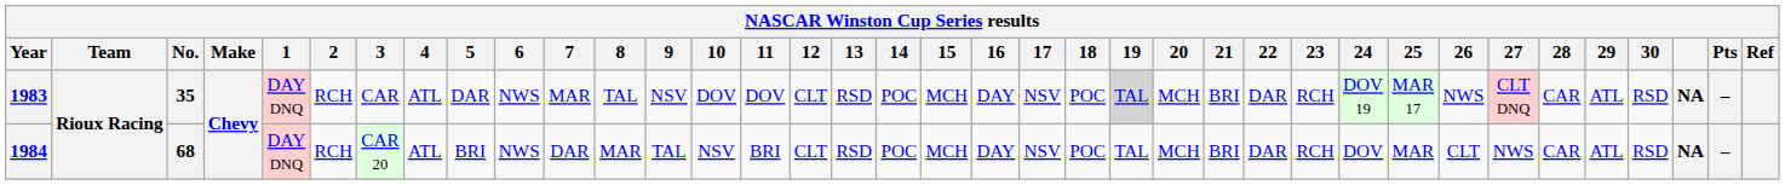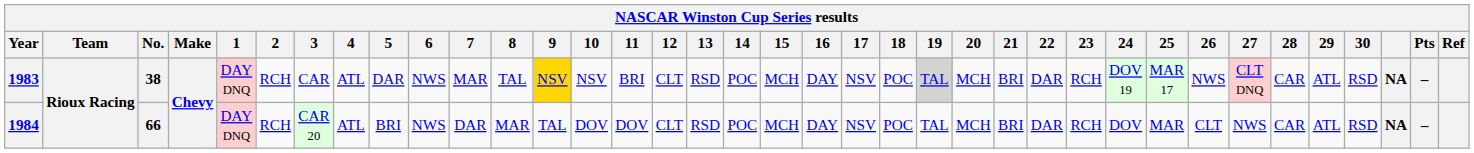 <table class="wikitable" style="text-align:center; font-size:75%">
 <tr>
 <th colspan=45><a href='#'>NASCAR Winston Cup Series</a> results</th>
 </tr>
 <tr>
 <th>Year</th>
 <th>Team</th>
 <th>No.</th>
 <th>Make</th>
 <th>1</th>
 <th>2</th>
 <th>3</th>
 <th>4</th>
 <th>5</th>
 <th>6</th>
 <th>7</th>
 <th>8</th>
 <th>9</th>
 <th>10</th>
 <th>11</th>
 <th>12</th>
 <th>13</th>
 <th>14</th>
 <th>15</th>
 <th>16</th>
 <th>17</th>
 <th>18</th>
 <th>19</th>
 <th>20</th>
 <th>21</th>
 <th>22</th>
 <th>23</th>
 <th>24</th>
 <th>25</th>
 <th>26</th>
 <th>27</th>
 <th>28</th>
 <th>29</th>
 <th>30</th>
 <th></th>
 <th>Pts</th>
 <th>Ref</th>
 </tr>
 <tr>
 <th><a href='#'>1983</a></th>
 <th rowspan=2>Rioux Racing</th>
-<th>35</th>
+<th>38</th>
 <th rowspan=2><a href='#'>Chevy</a></th>
 <td style="background:#FFCFCF;"><a href='#'>DAY</a><br><small>DNQ</small></td>
 <td><a href='#'>RCH</a></td>
 <td><a href='#'>CAR</a></td>
 <td><a href='#'>ATL</a></td>
 <td><a href='#'>DAR</a></td>
 <td><a href='#'>NWS</a></td>
 <td><a href='#'>MAR</a></td>
 <td><a href='#'>TAL</a></td>
+<td style="background: gold;"><a href='#'>NSV</a></td>
 <td><a href='#'>NSV</a></td>
-<td><a href='#'>DOV</a></td>
-<td><a href='#'>DOV</a></td>
+<td><a href='#'>BRI</a></td>
 <td><a href='#'>CLT</a></td>
 <td><a href='#'>RSD</a></td>
 <td><a href='#'>POC</a></td>
 <td><a href='#'>MCH</a></td>
 <td><a href='#'>DAY</a></td>
 <td><a href='#'>NSV</a></td>
 <td><a href='#'>POC</a></td>
 <td style="background: lightgrey;"><a href='#'>TAL</a></td>
 <td><a href='#'>MCH</a></td>
 <td><a href='#'>BRI</a></td>
 <td><a href='#'>DAR</a></td>
 <td><a href='#'>RCH</a></td>
 <td style="background:#DFFFDF;"><a href='#'>DOV</a><br><small>19</small></td>
 <td style="background:#DFFFDF;"><a href='#'>MAR</a><br><small>17</small></td>
 <td><a href='#'>NWS</a></td>
 <td style="background:#FFCFCF;"><a href='#'>CLT</a><br><small>DNQ</small></td>
 <td><a href='#'>CAR</a></td>
 <td><a href='#'>ATL</a></td>
 <td><a href='#'>RSD</a></td>
 <th>NA</th>
 <th>–</th>
 <th></th>
 </tr>
 <tr>
 <th><a href='#'>1984</a></th>
-<th>68</th>
+<th>66</th>
 <td style="background:#FFCFCF;"><a href='#'>DAY</a><br><small>DNQ</small></td>
 <td><a href='#'>RCH</a></td>
 <td style="background:#DFFFDF;"><a href='#'>CAR</a><br><small>20</small></td>
 <td><a href='#'>ATL</a></td>
 <td><a href='#'>BRI</a></td>
 <td><a href='#'>NWS</a></td>
 <td><a href='#'>DAR</a></td>
 <td><a href='#'>MAR</a></td>
 <td><a href='#'>TAL</a></td>
-<td><a href='#'>NSV</a></td>
-<td><a href='#'>BRI</a></td>
+<td><a href='#'>DOV</a></td>
+<td><a href='#'>DOV</a></td>
 <td><a href='#'>CLT</a></td>
 <td><a href='#'>RSD</a></td>
 <td><a href='#'>POC</a></td>
 <td><a href='#'>MCH</a></td>
 <td><a href='#'>DAY</a></td>
 <td><a href='#'>NSV</a></td>
 <td><a href='#'>POC</a></td>
 <td><a href='#'>TAL</a></td>
 <td><a href='#'>MCH</a></td>
 <td><a href='#'>BRI</a></td>
 <td><a href='#'>DAR</a></td>
 <td><a href='#'>RCH</a></td>
 <td><a href='#'>DOV</a></td>
 <td><a href='#'>MAR</a></td>
 <td><a href='#'>CLT</a></td>
 <td><a href='#'>NWS</a></td>
 <td><a href='#'>CAR</a></td>
 <td><a href='#'>ATL</a></td>
 <td><a href='#'>RSD</a></td>
 <th>NA</th>
 <th>–</th>
 <th></th>
 </tr>
 </table>
